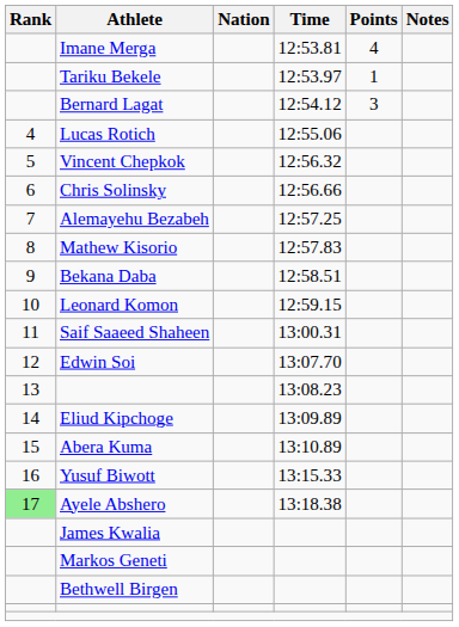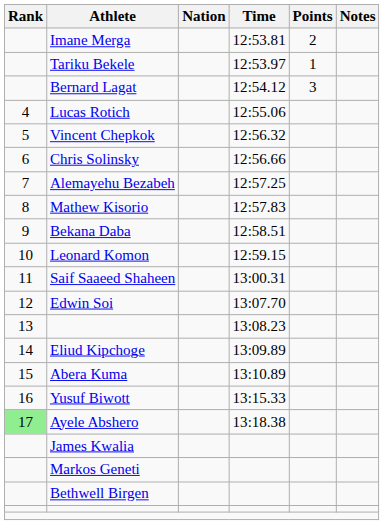 <table class="wikitable mw-datatable sortable" style="text-align:center;">
 <tr>
 <th scope="col" style="width: 10px;">Rank</th>
 <th scope="col">Athlete</th>
 <th scope="col">Nation</th>
 <th scope="col">Time</th>
 <th scope="col">Points</th>
 <th scope="col">Notes</th>
 </tr>
 <tr>
 <td></td>
 <td align="left"><a href='#'>Imane Merga</a></td>
 <td align="left"></td>
 <td>12:53.81</td>
-<td>4</td>
+<td>2</td>
 <td></td>
 </tr>
 <tr>
 <td></td>
 <td align="left"><a href='#'>Tariku Bekele</a></td>
 <td align="left"></td>
 <td>12:53.97</td>
 <td>1</td>
 <td></td>
 </tr>
 <tr>
 <td></td>
 <td align="left"><a href='#'>Bernard Lagat</a></td>
 <td align="left"></td>
 <td>12:54.12</td>
 <td>3</td>
 <td><strong></strong></td>
 </tr>
 <tr>
 <td>4</td>
 <td align="left"><a href='#'>Lucas Rotich</a></td>
 <td align="left"></td>
 <td>12:55.06</td>
 <td></td>
 <td></td>
 </tr>
 <tr>
 <td>5</td>
 <td align="left"><a href='#'>Vincent Chepkok</a></td>
 <td align="left"></td>
 <td>12:56.32</td>
 <td></td>
 <td></td>
 </tr>
 <tr>
 <td>6</td>
 <td align="left"><a href='#'>Chris Solinsky</a></td>
 <td align="left"></td>
 <td>12:56.66</td>
 <td></td>
 <td></td>
 </tr>
 <tr>
 <td>7</td>
 <td align="left"><a href='#'>Alemayehu Bezabeh</a></td>
 <td align="left"></td>
 <td>12:57.25</td>
 <td></td>
 <td><strong></strong></td>
 </tr>
 <tr>
 <td>8</td>
 <td align="left"><a href='#'>Mathew Kisorio</a></td>
 <td align="left"></td>
 <td>12:57.83</td>
 <td></td>
 <td></td>
 </tr>
 <tr>
 <td>9</td>
 <td align="left"><a href='#'>Bekana Daba</a></td>
 <td align="left"></td>
 <td>12:58.51</td>
 <td></td>
 <td></td>
 </tr>
 <tr>
 <td>10</td>
 <td align="left"><a href='#'>Leonard Komon</a></td>
 <td align="left"></td>
 <td>12:59.15</td>
 <td></td>
 <td></td>
 </tr>
 <tr>
 <td>11</td>
 <td align="left"><a href='#'>Saif Saaeed Shaheen</a></td>
 <td align="left"></td>
 <td>13:00.31</td>
 <td></td>
 <td></td>
 </tr>
 <tr>
 <td>12</td>
 <td align="left"><a href='#'>Edwin Soi</a></td>
 <td align="left"></td>
 <td>13:07.70</td>
 <td></td>
 <td></td>
 </tr>
 <tr>
 <td>13</td>
 <td align="left"></td>
 <td align="left"></td>
 <td>13:08.23</td>
 <td></td>
 <td></td>
 </tr>
 <tr>
 <td>14</td>
 <td align="left"><a href='#'>Eliud Kipchoge</a></td>
 <td align="left"></td>
 <td>13:09.89</td>
 <td></td>
 <td></td>
 </tr>
 <tr>
 <td>15</td>
 <td align="left"><a href='#'>Abera Kuma</a></td>
 <td align="left"></td>
 <td>13:10.89</td>
 <td></td>
 <td></td>
 </tr>
 <tr>
 <td>16</td>
 <td align="left"><a href='#'>Yusuf Biwott</a></td>
 <td align="left"></td>
 <td>13:15.33</td>
 <td></td>
 <td></td>
 </tr>
 <tr>
 <td style="background: lightgreen;">17</td>
 <td align="left"><a href='#'>Ayele Abshero</a></td>
 <td align="left"></td>
 <td>13:18.38</td>
 <td></td>
 <td></td>
 </tr>
 <tr>
 <td></td>
 <td align="left"><a href='#'>James Kwalia</a></td>
 <td align="left"></td>
 <td></td>
 <td></td>
 <td></td>
 </tr>
 <tr>
 <td></td>
 <td align="left"><a href='#'>Markos Geneti</a></td>
 <td align="left"></td>
 <td></td>
 <td></td>
 <td></td>
 </tr>
 <tr>
 <td></td>
 <td align="left"><a href='#'>Bethwell Birgen</a></td>
 <td align="left"></td>
 <td></td>
 <td></td>
 <td></td>
 </tr>
 <tr>
 <td></td>
 <td align="left"></td>
 <td align="left"></td>
 <td></td>
 <td></td>
 <td></td>
 </tr>
 <tr class="sortbottom">
 <td colspan="6"></td>
 </tr>
 </table>
